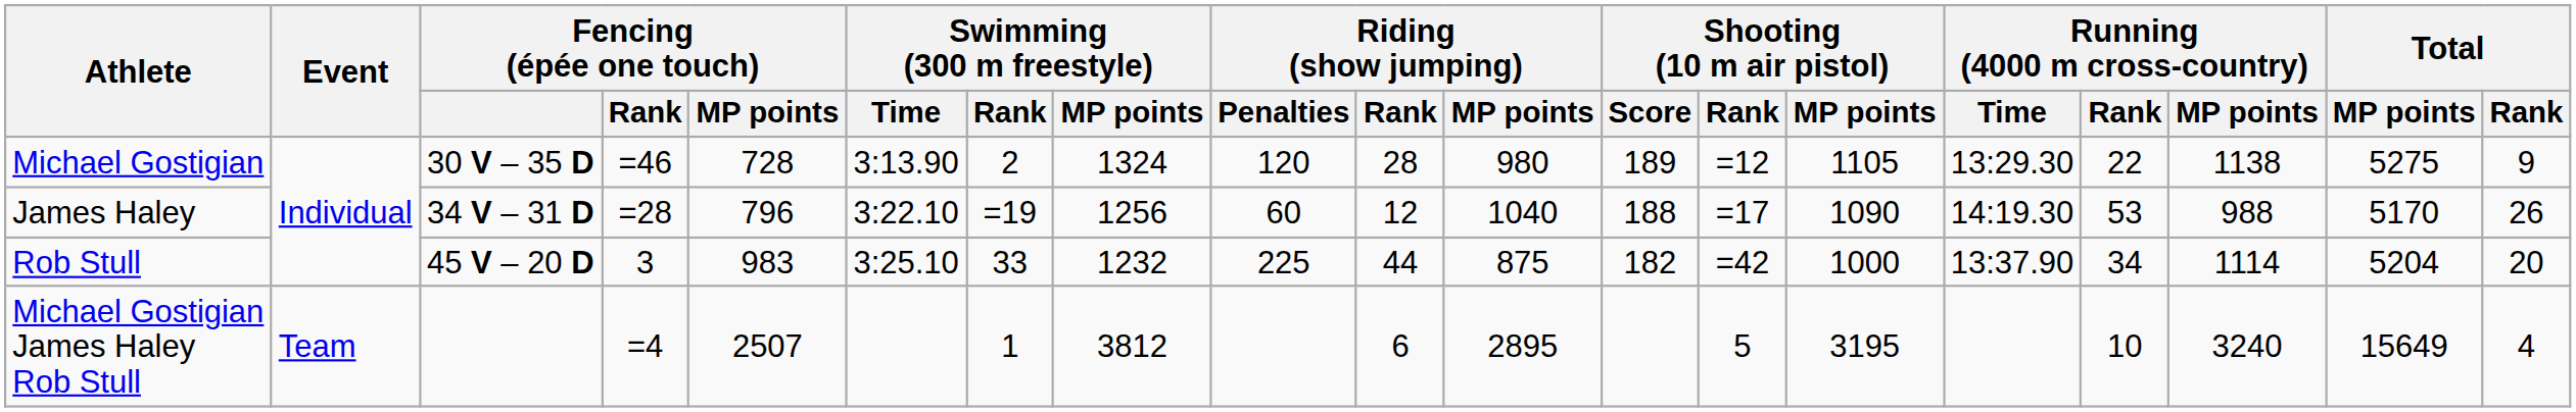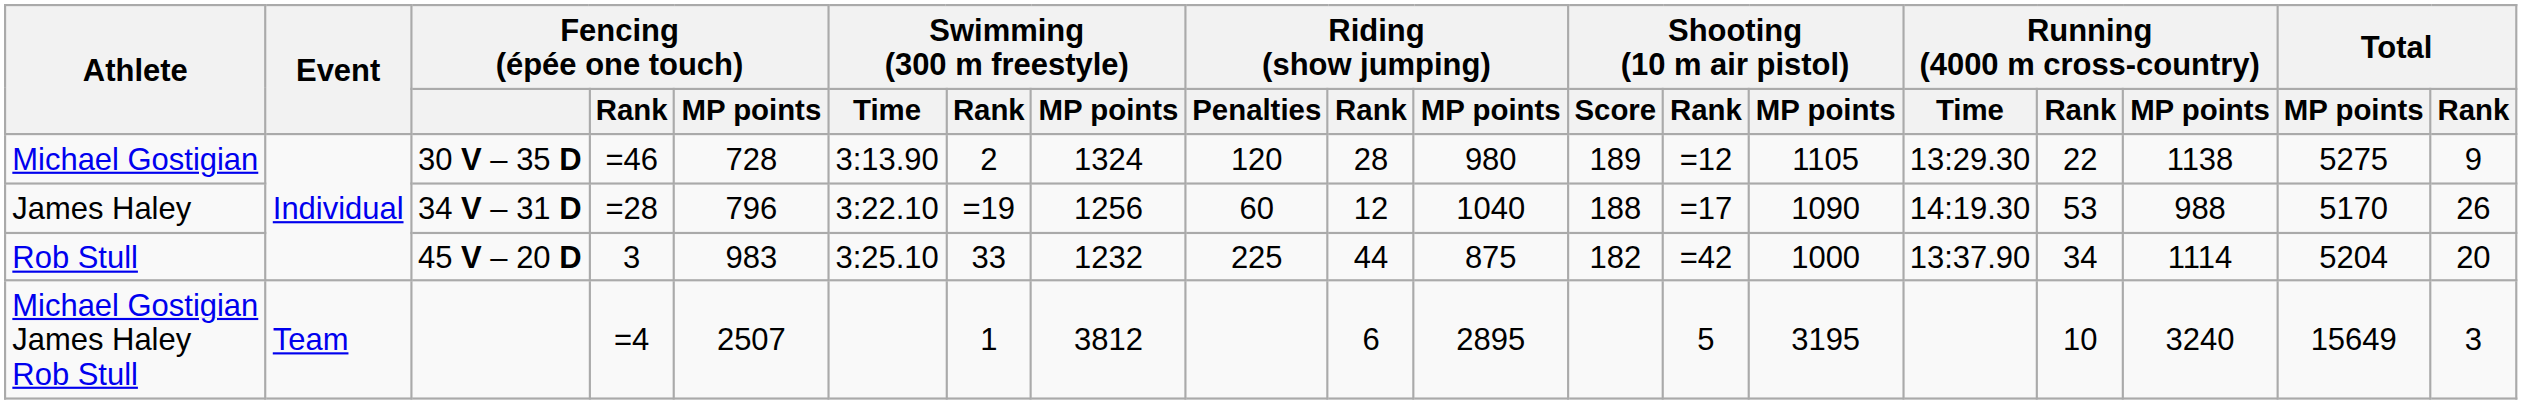 <table class=wikitable style=font-size:90%;text-align:center>
 <tr>
 <th rowspan=2>Athlete</th>
 <th rowspan=2>Event</th>
 <th colspan=3>Fencing<br>(épée one touch)</th>
 <th colspan=3>Swimming<br>(300 m freestyle)</th>
 <th colspan=3>Riding<br>(show jumping)</th>
 <th colspan=3>Shooting<br>(10 m air pistol)</th>
 <th colspan=3>Running<br>(4000 m cross-country)</th>
 <th colspan=2>Total</th>
 </tr>
 <tr style=font-size:95%>
 <th></th>
 <th>Rank</th>
 <th>MP points</th>
 <th>Time</th>
 <th>Rank</th>
 <th>MP points</th>
 <th>Penalties</th>
 <th>Rank</th>
 <th>MP points</th>
 <th>Score</th>
 <th>Rank</th>
 <th>MP points</th>
 <th>Time</th>
 <th>Rank</th>
 <th>MP points</th>
 <th>MP points</th>
 <th>Rank</th>
 </tr>
 <tr>
 <td align=left><a href='#'>Michael Gostigian</a></td>
 <td align=left rowspan=3><a href='#'>Individual</a></td>
 <td>30 <strong>V</strong> – 35 <strong>D</strong></td>
 <td>=46</td>
 <td>728</td>
 <td>3:13.90</td>
 <td>2</td>
 <td>1324</td>
 <td>120</td>
 <td>28</td>
 <td>980</td>
 <td>189</td>
 <td>=12</td>
 <td>1105</td>
 <td>13:29.30</td>
 <td>22</td>
 <td>1138</td>
 <td>5275</td>
 <td>9</td>
 </tr>
 <tr>
 <td align=left>James Haley</td>
 <td>34 <strong>V</strong> – 31 <strong>D</strong></td>
 <td>=28</td>
 <td>796</td>
 <td>3:22.10</td>
 <td>=19</td>
 <td>1256</td>
 <td>60</td>
 <td>12</td>
 <td>1040</td>
 <td>188</td>
 <td>=17</td>
 <td>1090</td>
 <td>14:19.30</td>
 <td>53</td>
 <td>988</td>
 <td>5170</td>
 <td>26</td>
 </tr>
 <tr>
 <td align=left><a href='#'>Rob Stull</a></td>
 <td>45 <strong>V</strong> – 20 <strong>D</strong></td>
 <td>3</td>
 <td>983</td>
 <td>3:25.10</td>
 <td>33</td>
 <td>1232</td>
 <td>225</td>
 <td>44</td>
 <td>875</td>
 <td>182</td>
 <td>=42</td>
 <td>1000</td>
 <td>13:37.90</td>
 <td>34</td>
 <td>1114</td>
 <td>5204</td>
 <td>20</td>
 </tr>
 <tr>
 <td align=left><a href='#'>Michael Gostigian</a><br>James Haley<br><a href='#'>Rob Stull</a></td>
 <td align=left><a href='#'>Team</a></td>
 <td></td>
 <td>=4</td>
 <td>2507</td>
 <td></td>
 <td>1</td>
 <td>3812</td>
 <td></td>
 <td>6</td>
 <td>2895</td>
 <td></td>
 <td>5</td>
 <td>3195</td>
 <td></td>
 <td>10</td>
 <td>3240</td>
 <td>15649</td>
-<td>4</td>
+<td>3</td>
 </tr>
 </table>
